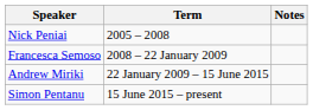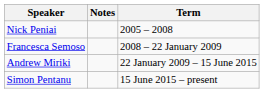 <table class="wikitable">
 <tr>
 <th><strong>Speaker</strong></th>
+<th><strong>Notes</strong></th>
 <th><strong>Term</strong></th>
-<th><strong>Notes</strong></th>
 </tr>
 <tr>
 <td><a href='#'>Nick Peniai</a></td>
+<td></td>
 <td>2005 – 2008</td>
-<td></td>
 </tr>
 <tr>
 <td><a href='#'>Francesca Semoso</a></td>
+<td></td>
 <td>2008 – 22 January 2009</td>
-<td></td>
 </tr>
 <tr>
 <td><a href='#'>Andrew Miriki</a></td>
+<td></td>
 <td>22 January 2009 – 15 June 2015</td>
-<td></td>
 </tr>
 <tr>
 <td><a href='#'>Simon Pentanu</a></td>
+<td></td>
 <td>15 June 2015 – present</td>
-<td></td>
 </tr>
 </table>
